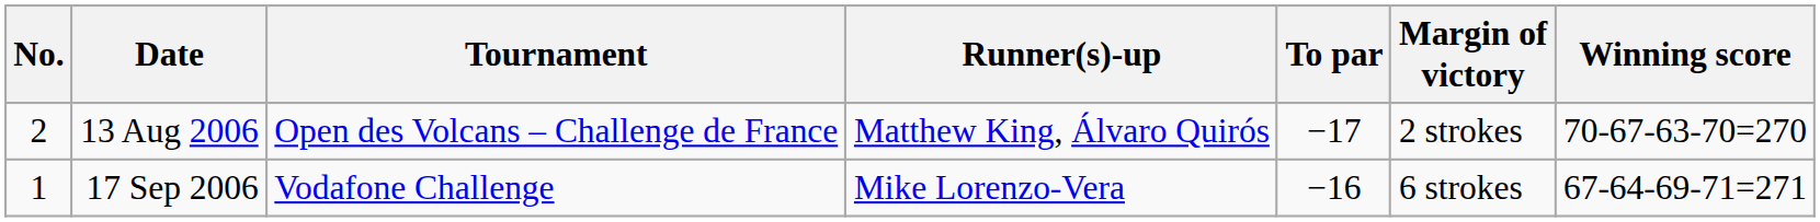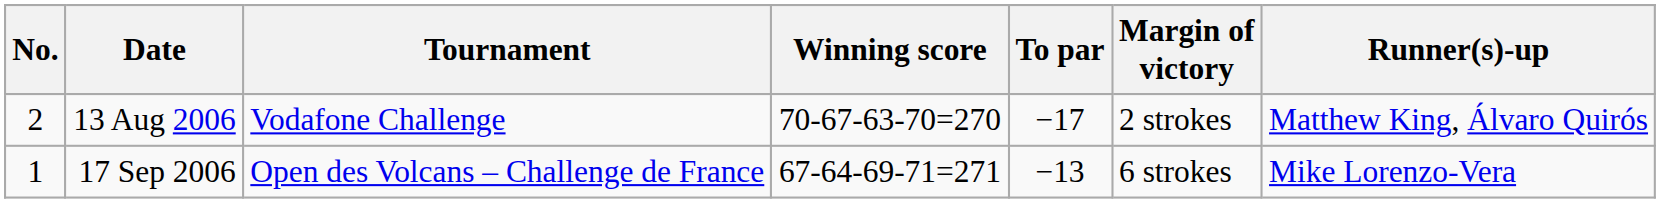 <table class="wikitable" style="font-size:95%;">
 <tr>
 <th>No.</th>
 <th>Date</th>
 <th>Tournament</th>
-<th>Runner(s)-up</th>
+<th>Winning score</th>
 <th>To par</th>
 <th>Margin of<br>victory</th>
-<th>Winning score</th>
+<th>Runner(s)-up</th>
 </tr>
 <tr>
 <td align=center>2</td>
 <td align=right>13 Aug <a href='#'>2006</a></td>
-<td><a href='#'>Open des Volcans – Challenge de France</a></td>
-<td> <a href='#'>Matthew King</a>,  <a href='#'>Álvaro Quirós</a></td>
+<td><a href='#'>Vodafone Challenge</a></td>
+<td>70-67-63-70=270</td>
 <td align=center>−17</td>
 <td>2 strokes</td>
-<td>70-67-63-70=270</td>
+<td> <a href='#'>Matthew King</a>,  <a href='#'>Álvaro Quirós</a></td>
 </tr>
 <tr>
 <td align=center>1</td>
 <td align=right>17 Sep 2006</td>
-<td><a href='#'>Vodafone Challenge</a></td>
+<td><a href='#'>Open des Volcans – Challenge de France</a></td>
+<td align=right>67-64-69-71=271</td>
+<td align=center>−13</td>
+<td>6 strokes</td>
 <td> <a href='#'>Mike Lorenzo-Vera</a></td>
-<td align=center>−16</td>
-<td>6 strokes</td>
-<td align=right>67-64-69-71=271</td>
 </tr>
 </table>
